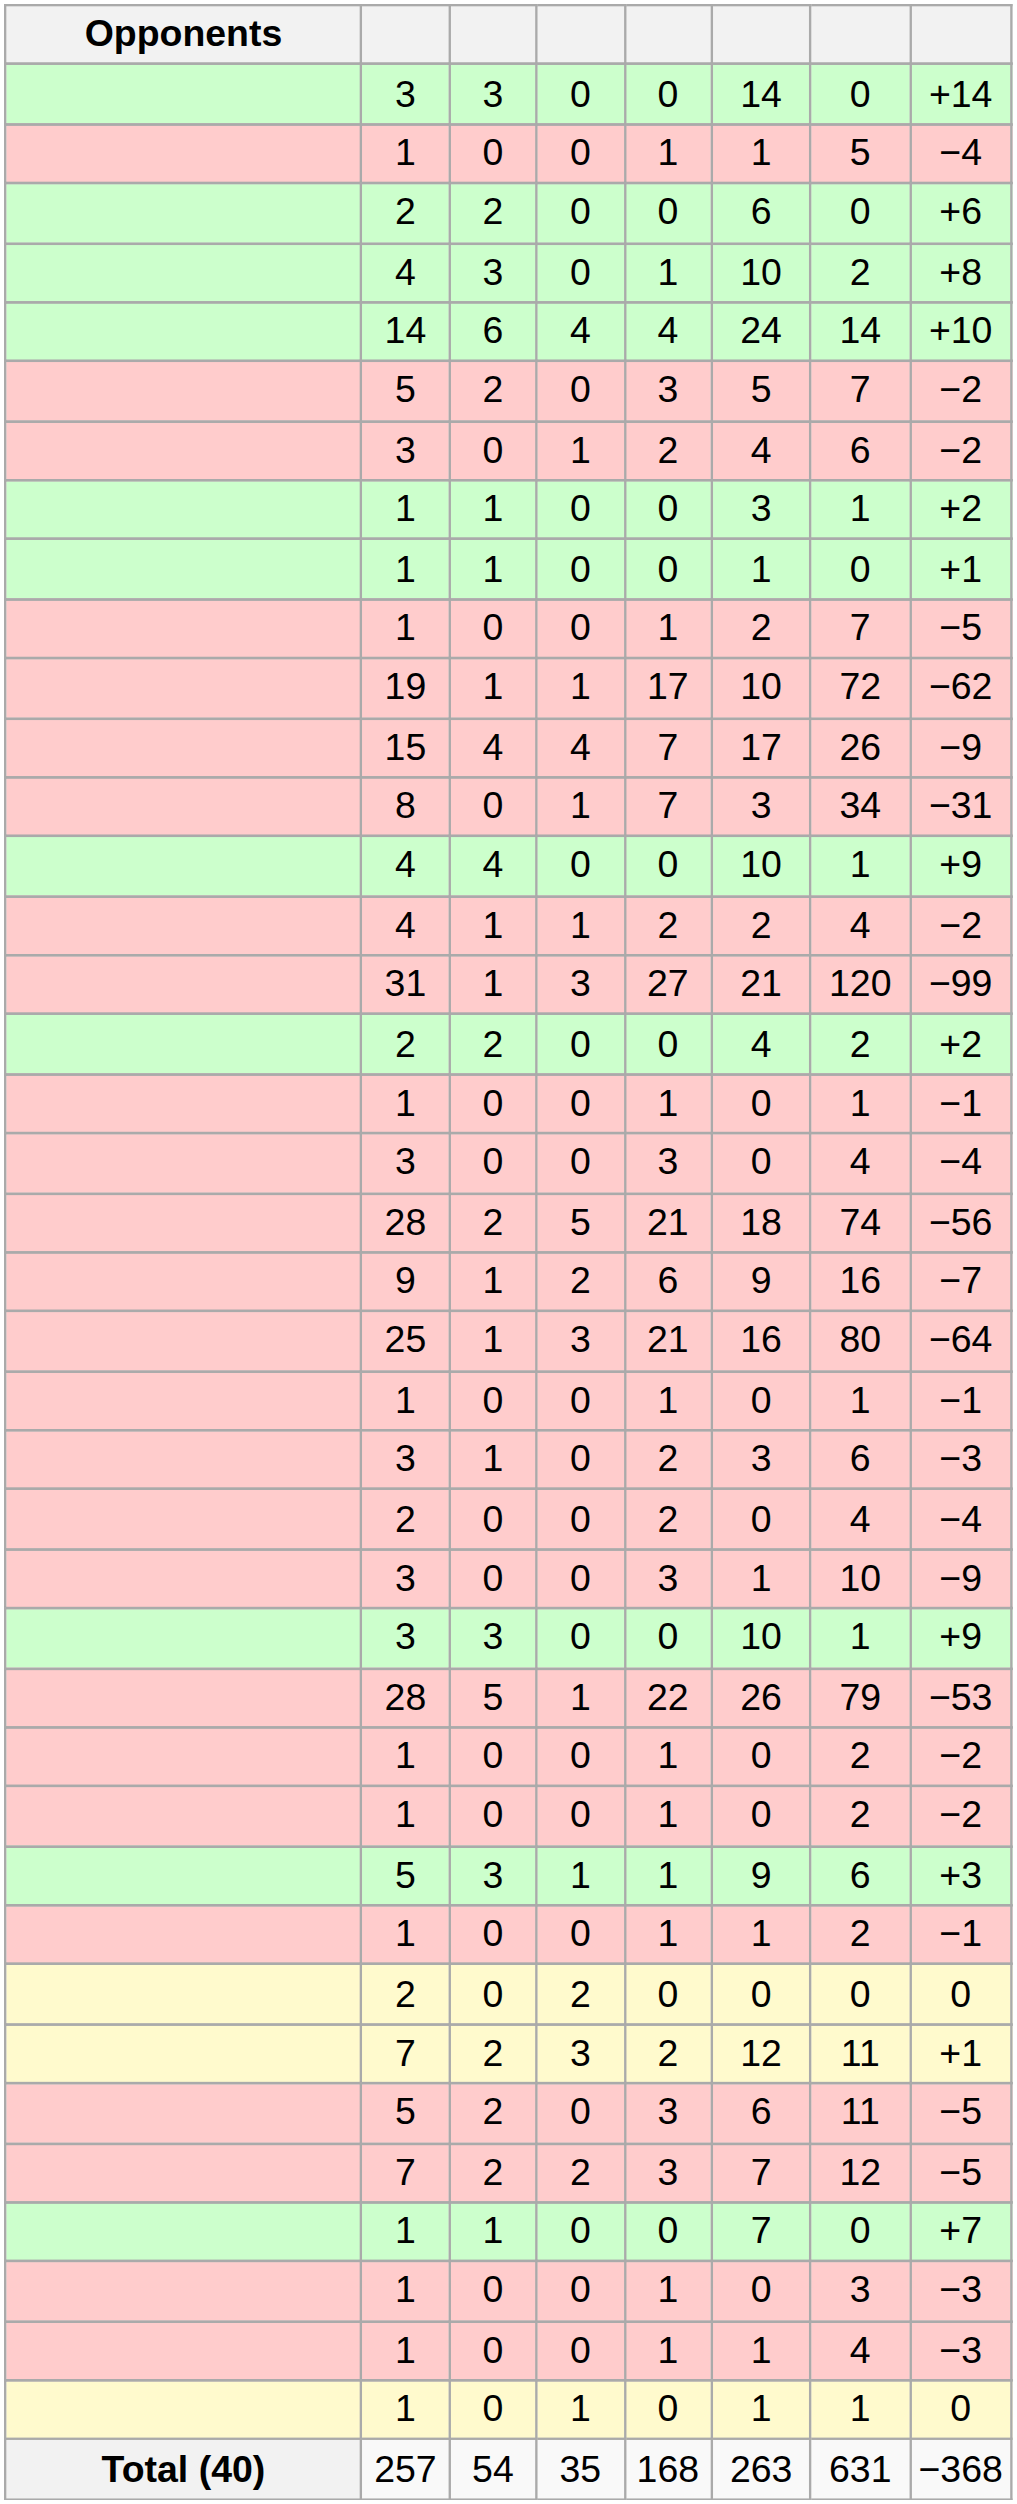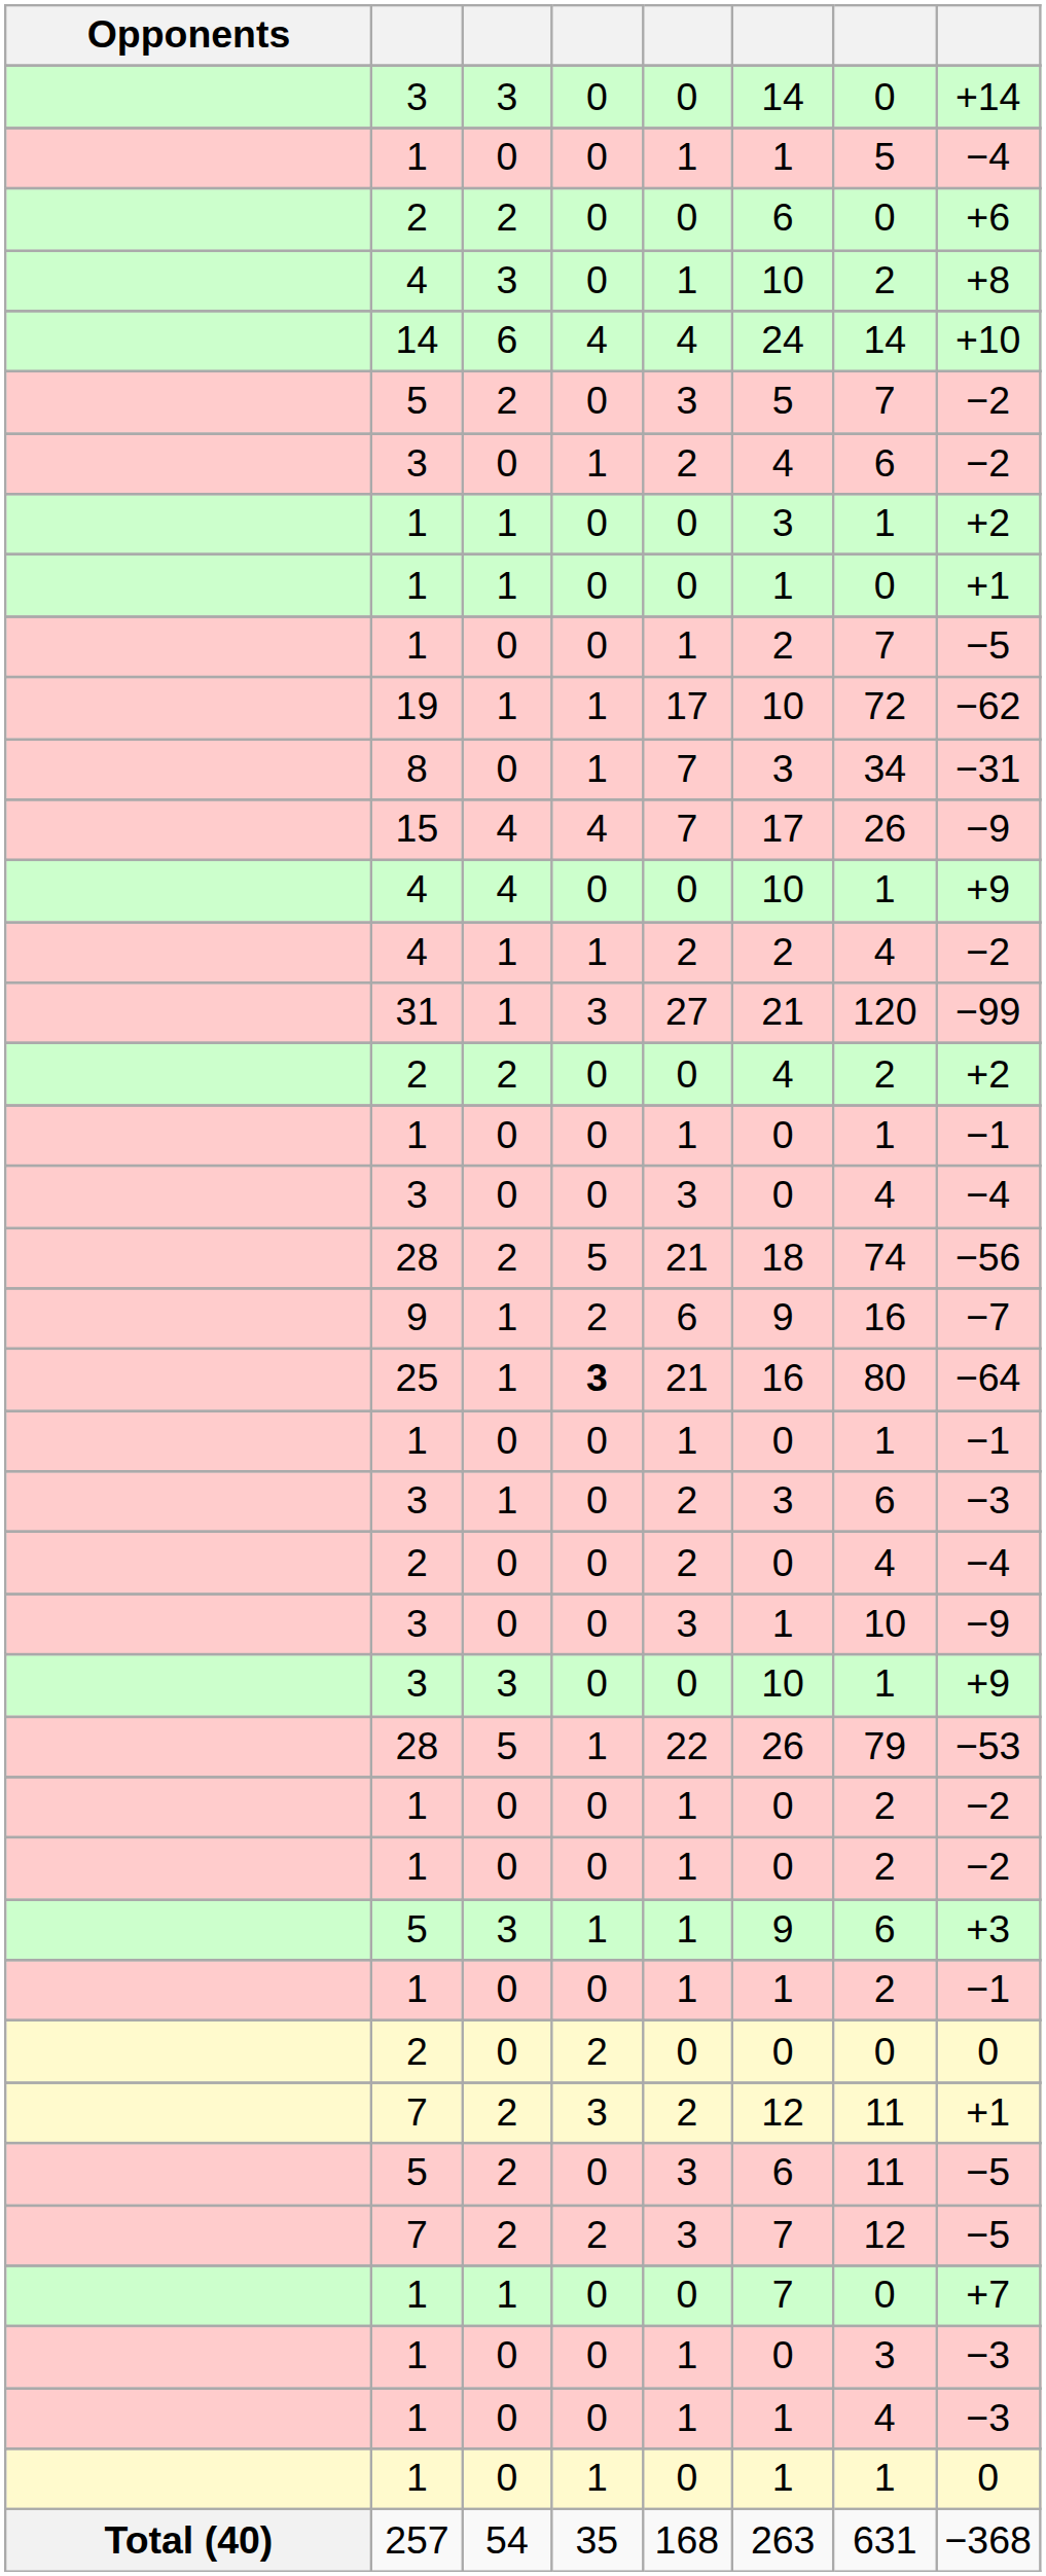 <table class="wikitable sortable collapsible collapsed" style="text-align: center; font-size: 100%;">
 <tr style="color:black;">
 <th style="width:145px;">Opponents</th>
 <th width=30></th>
 <th width=30></th>
 <th width=30></th>
 <th width=30></th>
 <th width=35></th>
 <th width=35></th>
 <th width=35></th>
 </tr>
 <tr>
 </tr>
 <tr bgcolor="#CCFFCC">
 <td style="text-align:left;"></td>
 <td>3</td>
 <td>3</td>
 <td>0</td>
 <td>0</td>
 <td>14</td>
 <td>0</td>
 <td>+14</td>
 </tr>
 <tr>
 </tr>
 <tr bgcolor="#FFCCCC">
 <td style="text-align:left;"></td>
 <td>1</td>
 <td>0</td>
 <td>0</td>
 <td>1</td>
 <td>1</td>
 <td>5</td>
 <td>−4</td>
 </tr>
 <tr>
 </tr>
 <tr bgcolor="#CCFFCC">
 <td style="text-align:left;"></td>
 <td>2</td>
 <td>2</td>
 <td>0</td>
 <td>0</td>
 <td>6</td>
 <td>0</td>
 <td>+6</td>
 </tr>
 <tr>
 </tr>
 <tr bgcolor="#CCFFCC">
 <td style="text-align:left;"></td>
 <td>4</td>
 <td>3</td>
 <td>0</td>
 <td>1</td>
 <td>10</td>
 <td>2</td>
 <td>+8</td>
 </tr>
 <tr>
 </tr>
 <tr bgcolor="#CCFFCC">
 <td style="text-align:left;"></td>
 <td>14</td>
 <td>6</td>
 <td>4</td>
 <td>4</td>
 <td>24</td>
 <td>14</td>
 <td>+10</td>
 </tr>
 <tr>
 </tr>
 <tr bgcolor="#FFCCCC">
 <td style="text-align:left;"></td>
 <td>5</td>
 <td>2</td>
 <td>0</td>
 <td>3</td>
 <td>5</td>
 <td>7</td>
 <td>−2</td>
 </tr>
 <tr>
 </tr>
 <tr bgcolor="#FFCCCC">
 <td style="text-align:left;"></td>
 <td>3</td>
 <td>0</td>
 <td>1</td>
 <td>2</td>
 <td>4</td>
 <td>6</td>
 <td>−2</td>
 </tr>
 <tr>
 </tr>
 <tr bgcolor="#CCFFCC">
 <td style="text-align:left;"></td>
 <td>1</td>
 <td>1</td>
 <td>0</td>
 <td>0</td>
 <td>3</td>
 <td>1</td>
 <td>+2</td>
 </tr>
 <tr>
 </tr>
 <tr bgcolor="#CCFFCC">
 <td style="text-align:left;"></td>
 <td>1</td>
 <td>1</td>
 <td>0</td>
 <td>0</td>
 <td>1</td>
 <td>0</td>
 <td>+1</td>
 </tr>
 <tr>
 </tr>
 <tr bgcolor="#FFCCCC">
 <td style="text-align:left;"></td>
 <td>1</td>
 <td>0</td>
 <td>0</td>
 <td>1</td>
 <td>2</td>
 <td>7</td>
 <td>−5</td>
 </tr>
 <tr>
 </tr>
 <tr bgcolor="#FFCCCC">
 <td style="text-align:left;"></td>
 <td>19</td>
 <td>1</td>
 <td>1</td>
 <td>17</td>
 <td>10</td>
 <td>72</td>
 <td>−62</td>
 </tr>
 <tr>
 </tr>
 <tr bgcolor="#FFCCCC">
 <td style="text-align:left;"></td>
+<td>8</td>
+<td>0</td>
+<td>1</td>
+<td>7</td>
+<td>3</td>
+<td>34</td>
+<td>−31</td>
+</tr>
+<tr>
+</tr>
+<tr bgcolor="#FFCCCC">
+<td style="text-align:left;"></td>
 <td>15</td>
 <td>4</td>
 <td>4</td>
 <td>7</td>
 <td>17</td>
 <td>26</td>
 <td>−9</td>
-</tr>
-<tr>
-</tr>
-<tr bgcolor="#FFCCCC">
-<td style="text-align:left;"></td>
-<td>8</td>
-<td>0</td>
-<td>1</td>
-<td>7</td>
-<td>3</td>
-<td>34</td>
-<td>−31</td>
 </tr>
 <tr>
 </tr>
 <tr bgcolor="#CCFFCC">
 <td style="text-align:left;"></td>
 <td>4</td>
 <td>4</td>
 <td>0</td>
 <td>0</td>
 <td>10</td>
 <td>1</td>
 <td>+9</td>
 </tr>
 <tr>
 </tr>
 <tr bgcolor="#FFCCCC">
 <td style="text-align:left;"></td>
 <td>4</td>
 <td>1</td>
 <td>1</td>
 <td>2</td>
 <td>2</td>
 <td>4</td>
 <td>−2</td>
 </tr>
 <tr>
 </tr>
 <tr bgcolor="#FFCCCC">
 <td style="text-align:left;"></td>
 <td>31</td>
 <td>1</td>
 <td>3</td>
 <td>27</td>
 <td>21</td>
 <td>120</td>
 <td>−99</td>
 </tr>
 <tr>
 </tr>
 <tr bgcolor="#CCFFCC">
 <td style="text-align:left;"></td>
 <td>2</td>
 <td>2</td>
 <td>0</td>
 <td>0</td>
 <td>4</td>
 <td>2</td>
 <td>+2</td>
 </tr>
 <tr>
 </tr>
 <tr bgcolor="#FFCCCC">
 <td style="text-align:left;"></td>
 <td>1</td>
 <td>0</td>
 <td>0</td>
 <td>1</td>
 <td>0</td>
 <td>1</td>
 <td>−1</td>
 </tr>
 <tr>
 </tr>
 <tr bgcolor="#FFCCCC">
 <td style="text-align:left;"></td>
 <td>3</td>
 <td>0</td>
 <td>0</td>
 <td>3</td>
 <td>0</td>
 <td>4</td>
 <td>−4</td>
 </tr>
 <tr>
 </tr>
 <tr bgcolor="#FFCCCC">
 <td style="text-align:left;"></td>
 <td>28</td>
 <td>2</td>
 <td>5</td>
 <td>21</td>
 <td>18</td>
 <td>74</td>
 <td>−56</td>
 </tr>
 <tr>
 </tr>
 <tr bgcolor="#FFCCCC">
 <td style="text-align:left;"></td>
 <td>9</td>
 <td>1</td>
 <td>2</td>
 <td>6</td>
 <td>9</td>
 <td>16</td>
 <td>−7</td>
 </tr>
 <tr>
 </tr>
 <tr bgcolor="#FFCCCC">
 <td style="text-align:left;"></td>
 <td>25</td>
 <td>1</td>
-<td>3</td>
+<td><strong>3</strong></td>
 <td>21</td>
 <td>16</td>
 <td>80</td>
 <td>−64</td>
 </tr>
 <tr>
 </tr>
 <tr bgcolor="#FFCCCC">
 <td style="text-align:left;"></td>
 <td>1</td>
 <td>0</td>
 <td>0</td>
 <td>1</td>
 <td>0</td>
 <td>1</td>
 <td>−1</td>
 </tr>
 <tr>
 </tr>
 <tr bgcolor="#FFCCCC">
 <td style="text-align:left;"></td>
 <td>3</td>
 <td>1</td>
 <td>0</td>
 <td>2</td>
 <td>3</td>
 <td>6</td>
 <td>−3</td>
 </tr>
 <tr>
 </tr>
 <tr bgcolor="#FFCCCC">
 <td style="text-align:left;"></td>
 <td>2</td>
 <td>0</td>
 <td>0</td>
 <td>2</td>
 <td>0</td>
 <td>4</td>
 <td>−4</td>
 </tr>
 <tr>
 </tr>
 <tr bgcolor="#FFCCCC">
 <td style="text-align:left;"></td>
 <td>3</td>
 <td>0</td>
 <td>0</td>
 <td>3</td>
 <td>1</td>
 <td>10</td>
 <td>−9</td>
 </tr>
 <tr>
 </tr>
 <tr bgcolor="#CCFFCC">
 <td style="text-align:left;"></td>
 <td>3</td>
 <td>3</td>
 <td>0</td>
 <td>0</td>
 <td>10</td>
 <td>1</td>
 <td>+9</td>
 </tr>
 <tr>
 </tr>
 <tr bgcolor="#FFCCCC">
 <td style="text-align:left;"></td>
 <td>28</td>
 <td>5</td>
 <td>1</td>
 <td>22</td>
 <td>26</td>
 <td>79</td>
 <td>−53</td>
 </tr>
 <tr>
 </tr>
 <tr bgcolor="#FFCCCC">
 <td style="text-align:left;"></td>
 <td>1</td>
 <td>0</td>
 <td>0</td>
 <td>1</td>
 <td>0</td>
 <td>2</td>
 <td>−2</td>
 </tr>
 <tr>
 </tr>
 <tr bgcolor="#FFCCCC">
 <td style="text-align:left;"></td>
 <td>1</td>
 <td>0</td>
 <td>0</td>
 <td>1</td>
 <td>0</td>
 <td>2</td>
 <td>−2</td>
 </tr>
 <tr>
 </tr>
 <tr bgcolor="#CCFFCC">
 <td style="text-align:left;"></td>
 <td>5</td>
 <td>3</td>
 <td>1</td>
 <td>1</td>
 <td>9</td>
 <td>6</td>
 <td>+3</td>
 </tr>
 <tr>
 </tr>
 <tr bgcolor="#FFCCCC">
 <td style="text-align:left;"></td>
 <td>1</td>
 <td>0</td>
 <td>0</td>
 <td>1</td>
 <td>1</td>
 <td>2</td>
 <td>−1</td>
 </tr>
 <tr>
 </tr>
 <tr bgcolor="#FFFACD">
 <td style="text-align:left;"></td>
 <td>2</td>
 <td>0</td>
 <td>2</td>
 <td>0</td>
 <td>0</td>
 <td>0</td>
 <td>0</td>
 </tr>
 <tr>
 </tr>
 <tr bgcolor="#FFFACD">
 <td style="text-align:left;"></td>
 <td>7</td>
 <td>2</td>
 <td>3</td>
 <td>2</td>
 <td>12</td>
 <td>11</td>
 <td>+1</td>
 </tr>
 <tr>
 </tr>
 <tr bgcolor="FFCCCC">
 <td style="text-align:left;"></td>
 <td>5</td>
 <td>2</td>
 <td>0</td>
 <td>3</td>
 <td>6</td>
 <td>11</td>
 <td>−5</td>
 </tr>
 <tr>
 </tr>
 <tr bgcolor="#FFCCCC">
 <td style="text-align:left;"></td>
 <td>7</td>
 <td>2</td>
 <td>2</td>
 <td>3</td>
 <td>7</td>
 <td>12</td>
 <td>−5</td>
 </tr>
 <tr>
 </tr>
 <tr bgcolor="#CCFFCC">
 <td style="text-align:left;"></td>
 <td>1</td>
 <td>1</td>
 <td>0</td>
 <td>0</td>
 <td>7</td>
 <td>0</td>
 <td>+7</td>
 </tr>
 <tr>
 </tr>
 <tr bgcolor="#FFCCCC">
 <td style="text-align:left;"></td>
 <td>1</td>
 <td>0</td>
 <td>0</td>
 <td>1</td>
 <td>0</td>
 <td>3</td>
 <td>−3</td>
 </tr>
 <tr>
 </tr>
 <tr bgcolor="#FFCCCC">
 <td style="text-align:left;"></td>
 <td>1</td>
 <td>0</td>
 <td>0</td>
 <td>1</td>
 <td>1</td>
 <td>4</td>
 <td>−3</td>
 </tr>
 <tr>
 </tr>
 <tr bgcolor="#FFFACD">
 <td style="text-align:left;"></td>
 <td>1</td>
 <td>0</td>
 <td>1</td>
 <td>0</td>
 <td>1</td>
 <td>1</td>
 <td>0</td>
 </tr>
 <tr class="sortbottom">
 <th>Total (40)</th>
 <td>257</td>
 <td>54</td>
 <td>35</td>
 <td>168</td>
 <td>263</td>
 <td>631</td>
 <td>−368</td>
 </tr>
 </table>
